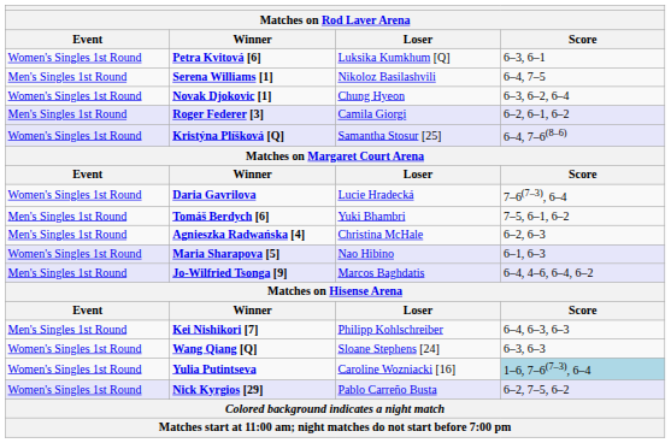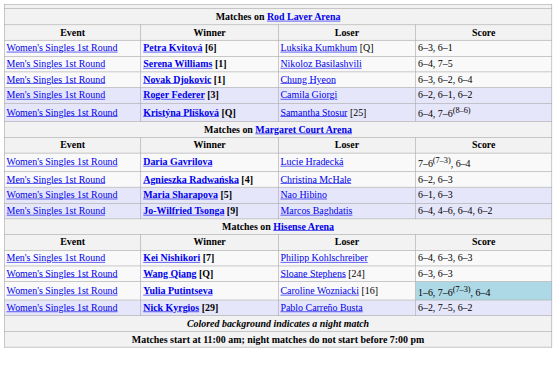 <table class="wikitable collapsible uncollapsed" style="margin:1em auto;">
 <tr>
 <th colspan=4></th>
 </tr>
 <tr>
 <th colspan=4><strong>Matches on <a href='#'>Rod Laver Arena</a></strong></th>
 </tr>
 <tr>
 <th style="width:220px;">Event</th>
 <th style="width:220px;">Winner</th>
 <th style="width:220px;">Loser</th>
 <th style="width:220px;">Score</th>
 </tr>
 <tr>
 <td><a href='#'>Women's Singles 1st Round</a></td>
 <td><strong> <a href='#'>Petra Kvitová</a> [6]</strong></td>
 <td> <a href='#'>Luksika Kumkhum</a> [Q]</td>
 <td>6–3, 6–1</td>
 </tr>
 <tr>
 <td><a href='#'>Men's Singles 1st Round</a></td>
 <td><strong> <a href='#'>Serena Williams</a> [1]</strong></td>
 <td> <a href='#'>Nikoloz Basilashvili</a></td>
 <td>6–4, 7–5</td>
 </tr>
 <tr>
-<td><a href='#'>Women's Singles 1st Round</a></td>
+<td><a href='#'>Men's Singles 1st Round</a></td>
 <td><strong> <a href='#'>Novak Djokovic</a> [1]</strong></td>
 <td> <a href='#'>Chung Hyeon</a></td>
 <td>6–3, 6–2, 6–4</td>
 </tr>
 <tr bgcolor=lavender>
 <td><a href='#'>Men's Singles 1st Round</a></td>
 <td><strong> <a href='#'>Roger Federer</a> [3]</strong></td>
 <td> <a href='#'>Camila Giorgi</a></td>
 <td>6–2, 6–1, 6–2</td>
 </tr>
 <tr bgcolor=lavender>
 <td><a href='#'>Women's Singles 1st Round</a></td>
 <td><strong> <a href='#'>Kristýna Plíšková</a> [Q]</strong></td>
 <td> <a href='#'>Samantha Stosur</a> [25]</td>
 <td>6–4, 7–6<sup>(8–6)</sup></td>
 </tr>
 <tr>
 <th colspan=4><strong>Matches on <a href='#'>Margaret Court Arena</a></strong></th>
 </tr>
 <tr>
 <th style="width:220px;">Event</th>
 <th style="width:220px;">Winner</th>
 <th style="width:220px;">Loser</th>
 <th style="width:220px;">Score</th>
 </tr>
 <tr>
 <td><a href='#'>Women's Singles 1st Round</a></td>
 <td><strong> <a href='#'>Daria Gavrilova</a></strong></td>
 <td> <a href='#'>Lucie Hradecká</a></td>
 <td>7–6<sup>(7–3)</sup>, 6–4</td>
-</tr>
-<tr>
-<td><a href='#'>Men's Singles 1st Round</a></td>
-<td><strong> <a href='#'>Tomáš Berdych</a> [6]</strong></td>
-<td> <a href='#'>Yuki Bhambri</a></td>
-<td>7–5, 6–1, 6–2</td>
 </tr>
 <tr>
 <td><a href='#'>Men's Singles 1st Round</a></td>
 <td><strong> <a href='#'>Agnieszka Radwańska</a> [4]</strong></td>
 <td> <a href='#'>Christina McHale</a></td>
 <td>6–2, 6–3</td>
 </tr>
 <tr bgcolor=lavender>
 <td><a href='#'>Women's Singles 1st Round</a></td>
 <td><strong> <a href='#'>Maria Sharapova</a> [5]</strong></td>
 <td> <a href='#'>Nao Hibino</a></td>
 <td>6–1, 6–3</td>
 </tr>
 <tr bgcolor=lavender>
 <td><a href='#'>Men's Singles 1st Round</a></td>
 <td><strong> <a href='#'>Jo-Wilfried Tsonga</a> [9]</strong></td>
 <td> <a href='#'>Marcos Baghdatis</a></td>
 <td>6–4, 4–6, 6–4, 6–2</td>
 </tr>
 <tr>
 <th colspan=4><strong>Matches on <a href='#'>Hisense Arena</a></strong></th>
 </tr>
 <tr>
 <th style="width:220px;">Event</th>
 <th style="width:220px;">Winner</th>
 <th style="width:220px;">Loser</th>
 <th style="width:220px;">Score</th>
 </tr>
 <tr>
 <td><a href='#'>Men's Singles 1st Round</a></td>
 <td><strong> <a href='#'>Kei Nishikori</a> [7]</strong></td>
 <td> <a href='#'>Philipp Kohlschreiber</a></td>
 <td>6–4, 6–3, 6–3</td>
 </tr>
 <tr>
 <td><a href='#'>Women's Singles 1st Round</a></td>
 <td><strong> <a href='#'>Wang Qiang</a> [Q]</strong></td>
 <td> <a href='#'>Sloane Stephens</a> [24]</td>
 <td>6–3, 6–3</td>
 </tr>
 <tr>
 <td><a href='#'>Women's Singles 1st Round</a></td>
 <td><strong> <a href='#'>Yulia Putintseva</a></strong></td>
 <td> <a href='#'>Caroline Wozniacki</a> [16]</td>
 <td style="background: lightblue;">1–6, 7–6<sup>(7–3)</sup>, 6–4</td>
 </tr>
 <tr bgcolor=lavender>
 <td><a href='#'>Women's Singles 1st Round</a></td>
 <td><strong> <a href='#'>Nick Kyrgios</a> [29]</strong></td>
 <td> <a href='#'>Pablo Carreño Busta</a></td>
 <td>6–2, 7–5, 6–2</td>
 </tr>
 <tr>
 <th colspan=4><em>Colored background indicates a night match</em></th>
 </tr>
 <tr>
 <th colspan=4>Matches start at 11:00 am; night matches do not start before 7:00 pm</th>
 </tr>
 </table>
